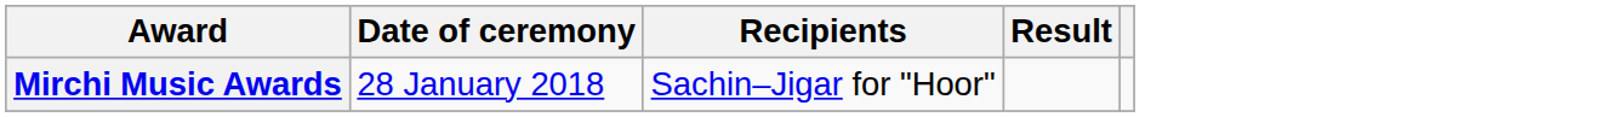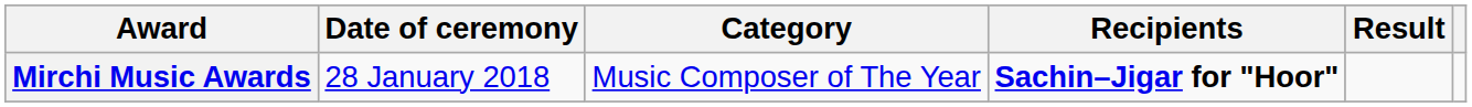 <table class="wikitable plainrowheaders sortable">
 <tr>
 <th scope="col">Award</th>
 <th scope="col">Date of ceremony</th>
+<th scope="col">Category</th>
 <th scope="col">Recipients</th>
 <th scope="col">Result</th>
 <th scope="col" class="unsortable"></th>
 </tr>
 <tr>
 <th scope="row"><a href='#'>Mirchi Music Awards</a></th>
 <td><a href='#'>28 January 2018</a></td>
-<td><a href='#'>Sachin–Jigar</a> for "Hoor"</td>
+<td><a href='#'>Music Composer of The Year</a></td>
+<td><strong><a href='#'>Sachin–Jigar</a> for "Hoor"</strong></td>
 <td></td>
 <td style="text-align:center;"></td>
 </tr>
 </table>
